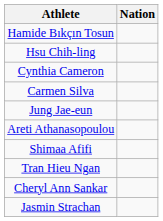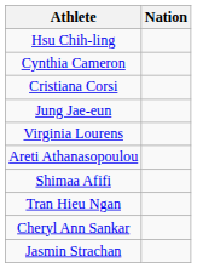 <table class="wikitable sortable  mw-collapsible mw-collapsed" style="text-align:center">
 <tr>
 <th>Athlete</th>
 <th>Nation</th>
-</tr>
-<tr>
-<td><a href='#'>Hamide Bıkçın Tosun</a></td>
-<td></td>
 </tr>
 <tr>
 <td><a href='#'>Hsu Chih-ling</a></td>
 <td></td>
 </tr>
 <tr>
 <td><a href='#'>Cynthia Cameron</a></td>
 <td></td>
 </tr>
 <tr>
-<td><a href='#'>Carmen Silva</a></td>
+<td><a href='#'>Cristiana Corsi</a></td>
 <td></td>
 </tr>
 <tr>
 <td><a href='#'>Jung Jae-eun</a></td>
+<td></td>
+</tr>
+<tr>
+<td><a href='#'>Virginia Lourens</a></td>
 <td></td>
 </tr>
 <tr>
 <td><a href='#'>Areti Athanasopoulou</a></td>
 <td></td>
 </tr>
 <tr>
 <td><a href='#'>Shimaa Afifi</a></td>
 <td></td>
 </tr>
 <tr>
 <td><a href='#'>Tran Hieu Ngan</a></td>
 <td></td>
 </tr>
 <tr>
 <td><a href='#'>Cheryl Ann Sankar</a></td>
 <td></td>
 </tr>
 <tr>
 <td><a href='#'>Jasmin Strachan</a></td>
 <td></td>
 </tr>
 </table>
